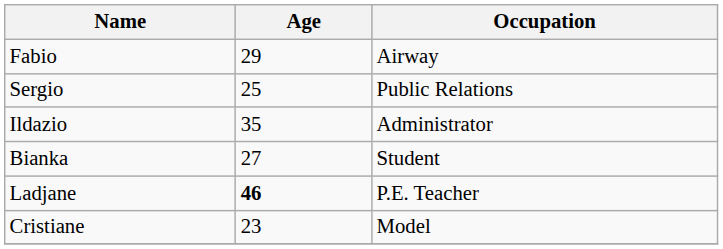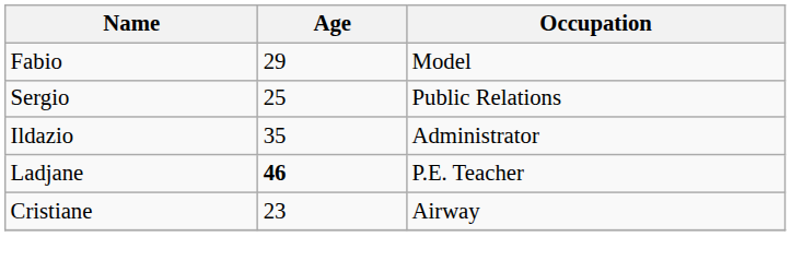 <table class="wikitable" style="font-size:90%; width:25%; text-align: left;">
 <tr>
 <th width="08%">Name</th>
 <th width="05%">Age</th>
 <th width="12%">Occupation</th>
 </tr>
 <tr>
 <td>Fabio</td>
 <td>29</td>
-<td>Airway</td>
+<td>Model</td>
 </tr>
 <tr>
 <td>Sergio</td>
 <td>25</td>
 <td>Public Relations</td>
 </tr>
 <tr>
 <td>Ildazio</td>
 <td>35</td>
 <td>Administrator</td>
 </tr>
 <tr>
-<td>Bianka</td>
-<td>27</td>
-<td>Student</td>
-</tr>
-<tr>
 <td>Ladjane</td>
 <td><strong>46</strong></td>
 <td>P.E. Teacher</td>
 </tr>
 <tr>
 <td>Cristiane</td>
 <td>23</td>
-<td>Model</td>
+<td>Airway</td>
 </tr>
 <tr>
 </tr>
 </table>
